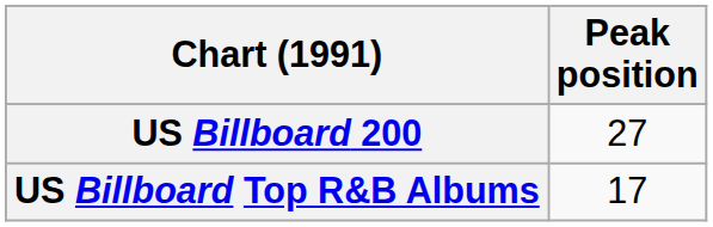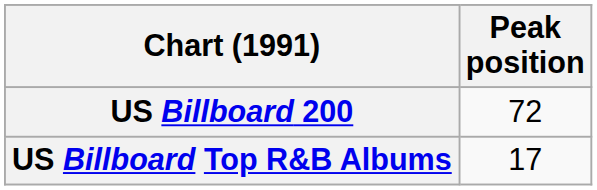 <table class="wikitable sortable plainrowheaders" style="text-align:center">
 <tr>
 <th>Chart (1991)</th>
 <th>Peak<br>position</th>
 </tr>
 <tr>
 <th scope="row">US <a href='#'><em>Billboard</em> 200</a></th>
-<td>27</td>
+<td>72</td>
 </tr>
 <tr>
 <th scope="row">US <em><a href='#'>Billboard</a></em> <a href='#'>Top R&B Albums</a></th>
 <td>17</td>
 </tr>
 </table>
